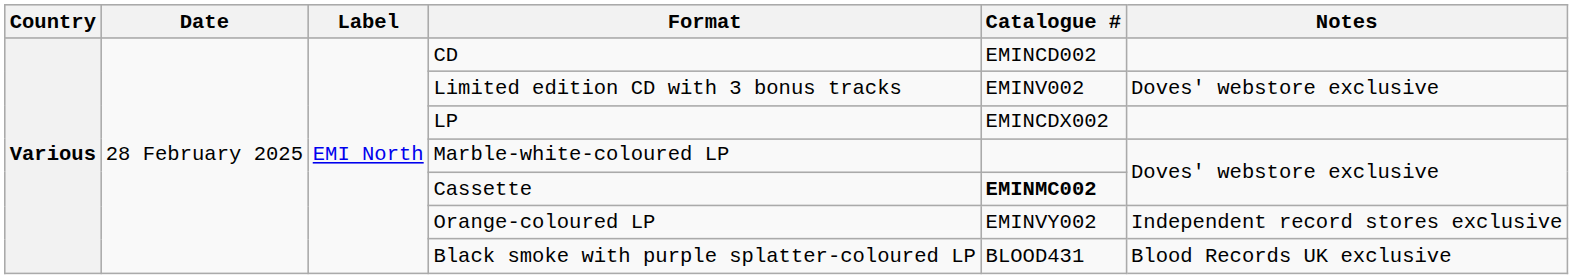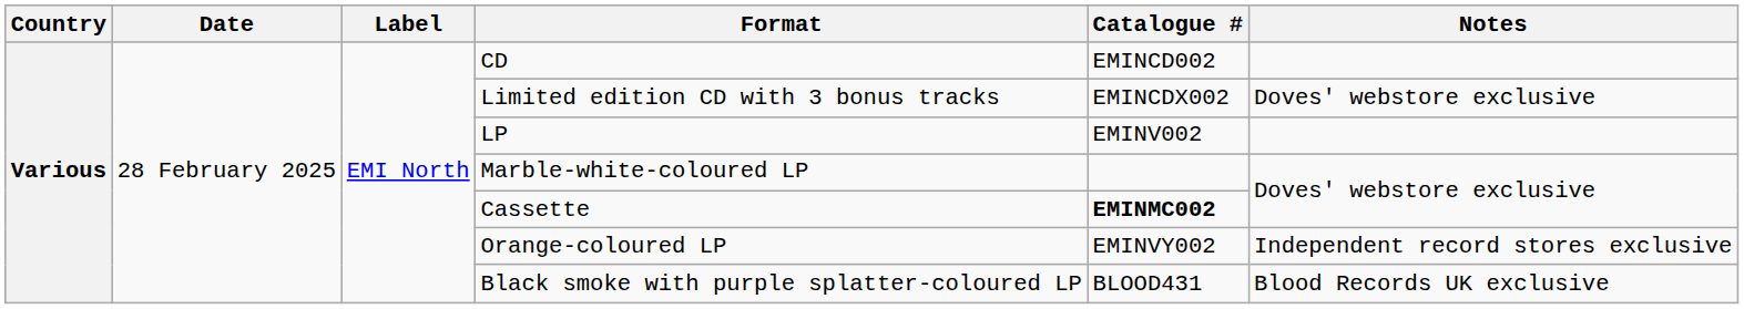 <table class="wikitable plainrowheaders">
 <tr>
 <th scope="col">Country</th>
 <th scope="col">Date</th>
 <th scope="col">Label</th>
 <th scope="col">Format</th>
 <th scope="col">Catalogue #</th>
 <th scope="col">Notes</th>
 </tr>
 <tr>
 <th scope="row" rowspan="7">Various</th>
 <td rowspan="7">28 February 2025</td>
 <td rowspan="7"><a href='#'>EMI North</a></td>
 <td>CD</td>
 <td>EMINCD002</td>
 <td></td>
 </tr>
 <tr>
 <td>Limited edition CD with 3 bonus tracks</td>
-<td>EMINV002</td>
+<td>EMINCDX002</td>
 <td>Doves' webstore exclusive</td>
 </tr>
 <tr>
 <td>LP</td>
-<td>EMINCDX002</td>
+<td>EMINV002</td>
 <td></td>
 </tr>
 <tr>
 <td>Marble-white-coloured LP</td>
 <td></td>
 <td rowspan="2">Doves' webstore exclusive</td>
 </tr>
 <tr>
 <td>Cassette</td>
 <td><strong>EMINMC002</strong></td>
 </tr>
 <tr>
 <td>Orange-coloured LP</td>
 <td>EMINVY002</td>
 <td>Independent record stores exclusive</td>
 </tr>
 <tr>
 <td>Black smoke with purple splatter-coloured LP</td>
 <td>BLOOD431</td>
 <td>Blood Records UK exclusive</td>
 </tr>
 </table>
